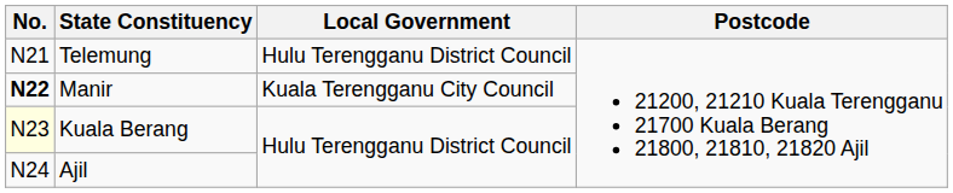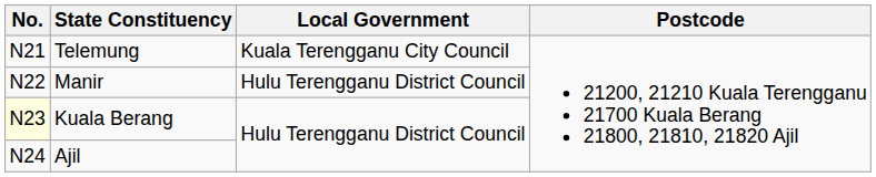 <table class="wikitable">
 <tr>
 <th>No.</th>
 <th>State Constituency</th>
 <th>Local Government</th>
 <th>Postcode</th>
 </tr>
 <tr>
 <td>N21</td>
 <td>Telemung</td>
-<td>Hulu Terengganu District Council</td>
+<td>Kuala Terengganu City Council</td>
 <td rowspan="4"><br><ul><li>21200, 21210 Kuala Terengganu</li><li>21700 Kuala Berang</li><li>21800, 21810, 21820 Ajil</li></ul></td>
 </tr>
 <tr>
-<td><strong>N22</strong></td>
+<td>N22</td>
 <td>Manir</td>
-<td>Kuala Terengganu City Council</td>
+<td>Hulu Terengganu District Council</td>
 </tr>
 <tr>
 <td style="background: lightyellow;">N23</td>
 <td>Kuala Berang</td>
 <td rowspan="2">Hulu Terengganu District Council</td>
 </tr>
 <tr>
 <td>N24</td>
 <td>Ajil</td>
 </tr>
 </table>
